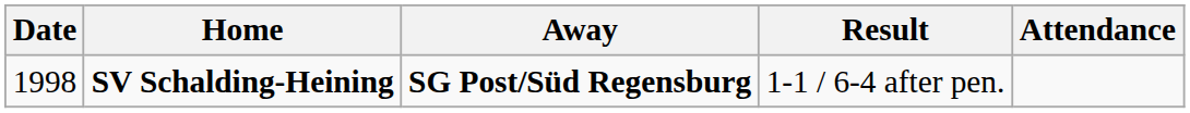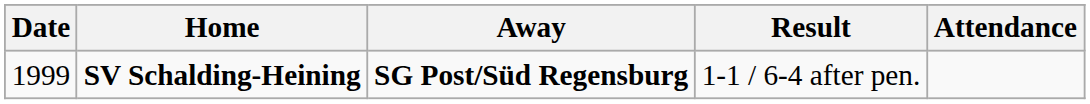 <table class="wikitable">
 <tr>
 <th>Date</th>
 <th>Home</th>
 <th>Away</th>
 <th>Result</th>
 <th>Attendance</th>
 </tr>
 <tr align="center">
-<td>1998</td>
+<td>1999</td>
 <td><strong>SV Schalding-Heining</strong></td>
 <td><strong>SG Post/Süd Regensburg</strong></td>
 <td>1-1 / 6-4 after pen.</td>
 <td></td>
 </tr>
 </table>
